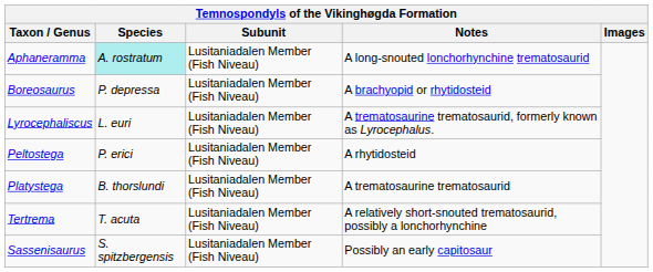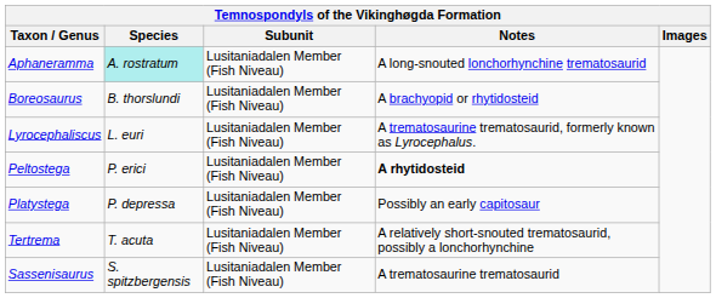 <table class="wikitable" align="center">
 <tr>
 <th colspan="5" align="center"><strong><a href='#'>Temnospondyls</a> of the Vikinghøgda Formation</strong></th>
 </tr>
 <tr>
 <th>Taxon / Genus</th>
 <th>Species</th>
 <th>Subunit</th>
 <th>Notes</th>
 <th>Images</th>
 </tr>
 <tr>
 <td><em><a href='#'>Aphaneramma</a></em></td>
 <td style="background: paleturquoise;"><em>A. rostratum</em></td>
 <td>Lusitaniadalen Member (Fish Niveau)</td>
 <td>A long-snouted <a href='#'>lonchorhynchine</a> <a href='#'>trematosaurid</a></td>
 <td rowspan="7"></td>
 </tr>
 <tr>
 <td><em><a href='#'>Boreosaurus</a></em></td>
-<td><em>P. depressa</em></td>
+<td><em>B. thorslundi</em></td>
 <td>Lusitaniadalen Member (Fish Niveau)</td>
 <td>A <a href='#'>brachyopid</a> or <a href='#'>rhytidosteid</a></td>
 </tr>
 <tr>
 <td><em><a href='#'>Lyrocephaliscus</a></em></td>
 <td><em>L. euri</em></td>
 <td>Lusitaniadalen Member (Fish Niveau)</td>
 <td>A <a href='#'>trematosaurine</a> trematosaurid, formerly known as <em>Lyrocephalus</em>.</td>
 </tr>
 <tr>
 <td><em><a href='#'>Peltostega</a></em></td>
 <td><em>P. erici</em></td>
 <td>Lusitaniadalen Member (Fish Niveau)</td>
-<td>A rhytidosteid</td>
+<td><strong>A rhytidosteid</strong></td>
 </tr>
 <tr>
 <td><em><a href='#'>Platystega</a></em></td>
-<td><em>B. thorslundi</em></td>
+<td><em>P. depressa</em></td>
 <td>Lusitaniadalen Member (Fish Niveau)</td>
-<td>A trematosaurine trematosaurid</td>
+<td>Possibly an early <a href='#'>capitosaur</a></td>
 </tr>
 <tr>
 <td><em><a href='#'>Tertrema</a></em></td>
 <td><em>T. acuta</em></td>
 <td>Lusitaniadalen Member (Fish Niveau)</td>
 <td>A relatively short-snouted trematosaurid, possibly a lonchorhynchine</td>
 </tr>
 <tr>
 <td><em><a href='#'>Sassenisaurus</a></em></td>
 <td><em>S. spitzbergensis</em></td>
 <td>Lusitaniadalen Member (Fish Niveau)</td>
-<td>Possibly an early <a href='#'>capitosaur</a></td>
+<td>A trematosaurine trematosaurid</td>
 </tr>
 </table>
